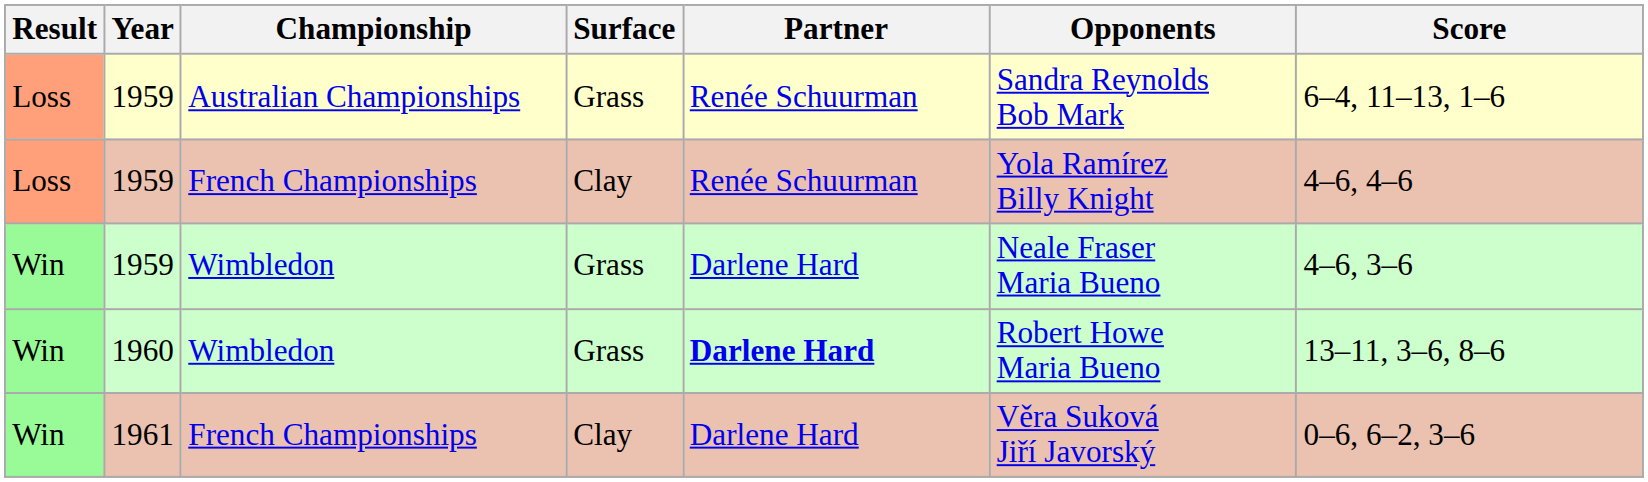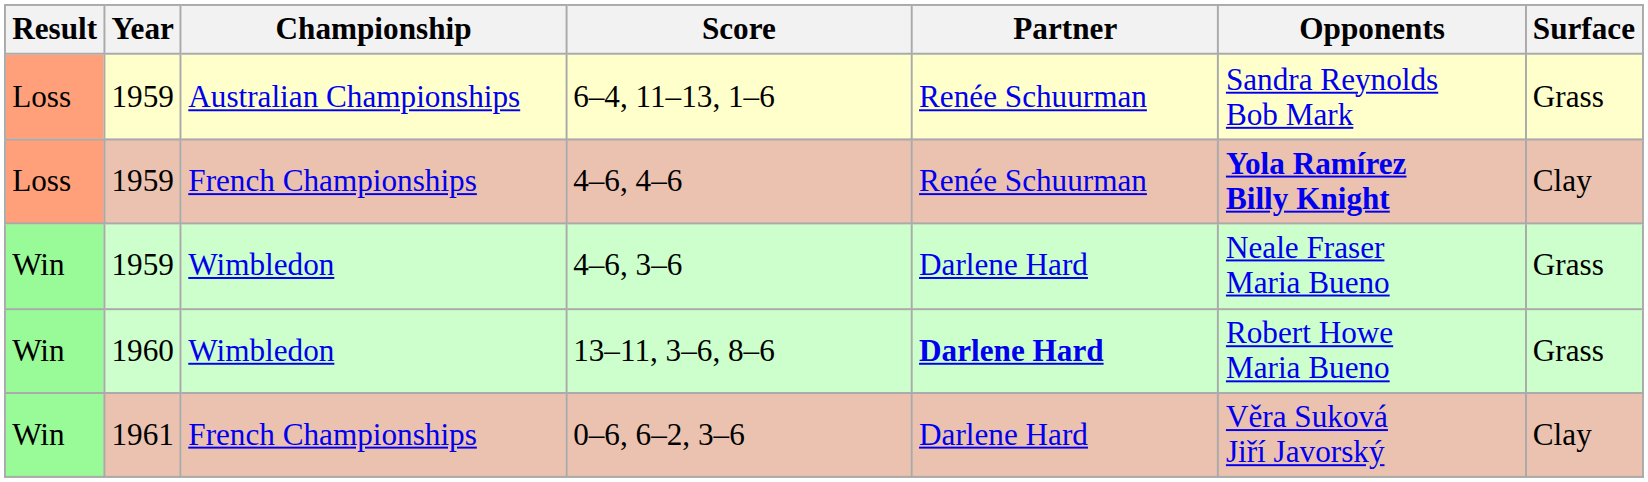 <table class="sortable wikitable">
 <tr>
 <th>Result</th>
 <th>Year</th>
 <th style="width:190px">Championship</th>
-<th style="width:50px">Surface</th>
+<th style="width:170px" class="unsortable">Score</th>
 <th style="width:150px">Partner</th>
 <th style="width:150px">Opponents</th>
-<th style="width:170px" class="unsortable">Score</th>
+<th style="width:50px">Surface</th>
 </tr>
 <tr style="background:#ffc;">
 <td style="background:#ffa07a;">Loss</td>
 <td>1959</td>
 <td><a href='#'>Australian Championships</a></td>
-<td>Grass</td>
+<td>6–4, 11–13, 1–6</td>
 <td> <a href='#'>Renée Schuurman</a></td>
 <td> <a href='#'>Sandra Reynolds </a><br> <a href='#'>Bob Mark</a></td>
-<td>6–4, 11–13, 1–6</td>
+<td>Grass</td>
 </tr>
 <tr style="background:#ebc2af;">
 <td style="background:#ffa07a;">Loss</td>
 <td>1959</td>
 <td><a href='#'>French Championships</a></td>
+<td>4–6, 4–6</td>
+<td> <a href='#'>Renée Schuurman</a></td>
+<td><strong> <a href='#'>Yola Ramírez</a><br> <a href='#'>Billy Knight</a></strong></td>
 <td>Clay</td>
-<td> <a href='#'>Renée Schuurman</a></td>
-<td> <a href='#'>Yola Ramírez</a><br> <a href='#'>Billy Knight</a></td>
-<td>4–6, 4–6</td>
 </tr>
 <tr style="background:#cfc;">
 <td style="background:#98fb98;">Win</td>
 <td>1959</td>
 <td><a href='#'>Wimbledon</a></td>
-<td>Grass</td>
+<td>4–6, 3–6</td>
 <td> <a href='#'>Darlene Hard</a></td>
 <td> <a href='#'>Neale Fraser</a><br> <a href='#'>Maria Bueno</a></td>
-<td>4–6, 3–6</td>
+<td>Grass</td>
 </tr>
 <tr style="background:#cfc;">
 <td style="background:#98fb98;">Win</td>
 <td>1960</td>
 <td><a href='#'>Wimbledon</a></td>
-<td>Grass</td>
+<td>13–11, 3–6, 8–6</td>
 <td><strong> <a href='#'>Darlene Hard</a></strong></td>
 <td> <a href='#'>Robert Howe</a><br> <a href='#'>Maria Bueno</a></td>
-<td>13–11, 3–6, 8–6</td>
+<td>Grass</td>
 </tr>
 <tr style="background:#ebc2af;">
 <td style="background:#98fb98;">Win</td>
 <td>1961</td>
 <td><a href='#'>French Championships</a></td>
-<td>Clay</td>
+<td>0–6, 6–2, 3–6</td>
 <td> <a href='#'>Darlene Hard</a></td>
 <td> <a href='#'>Věra Suková</a><br> <a href='#'>Jiří Javorský</a></td>
-<td>0–6, 6–2, 3–6</td>
+<td>Clay</td>
 </tr>
 </table>
